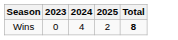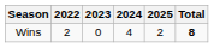 <table class="wikitable">
 <tr>
 <th>Season</th>
+<th>2022</th>
 <th>2023</th>
 <th>2024</th>
 <th>2025</th>
 <th>Total</th>
 </tr>
 <tr align=center>
 <td>Wins</td>
+<td>2</td>
 <td>0</td>
 <td>4</td>
 <td>2</td>
 <td><strong>8</strong></td>
 </tr>
 </table>
